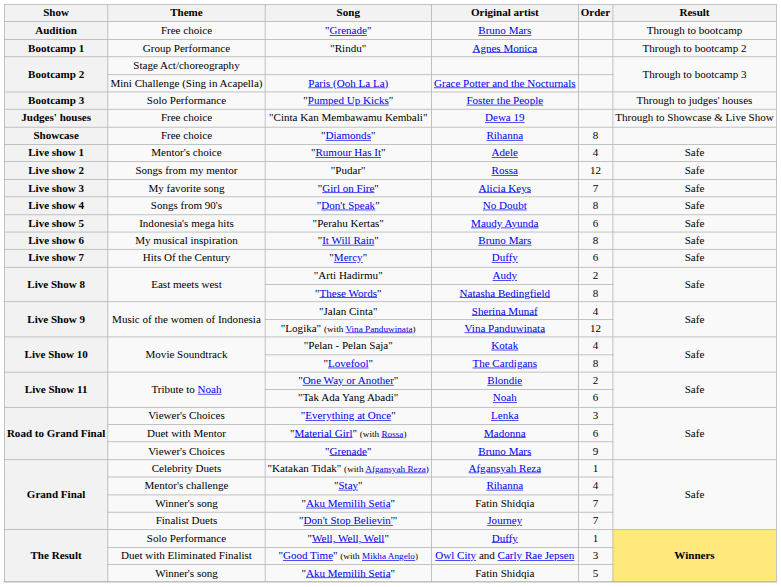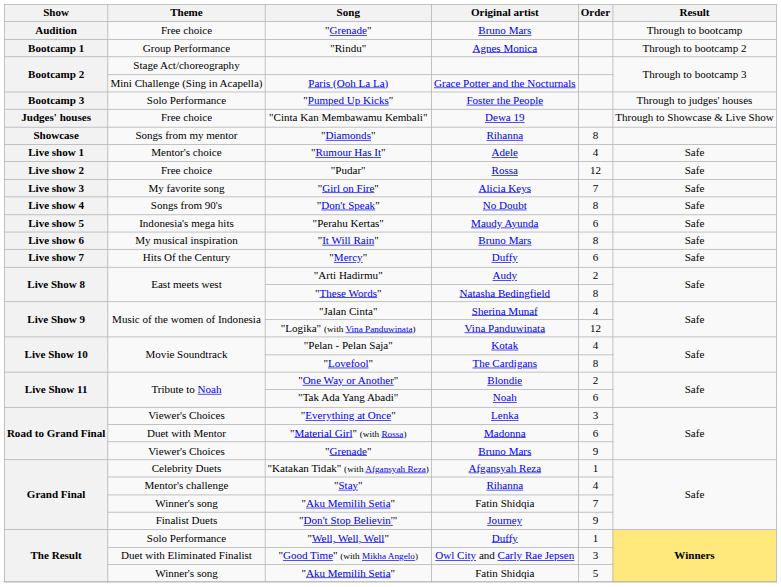 <table class="wikitable" style="text-align:center;">
 <tr>
 <th scope="col">Show</th>
 <th scope="col">Theme</th>
 <th scope="col">Song</th>
 <th scope="col">Original artist</th>
 <th scope="col">Order</th>
 <th scope="col">Result</th>
 </tr>
 <tr>
 <th scope="row">Audition</th>
 <td>Free choice</td>
 <td>"<a href='#'>Grenade</a>"</td>
 <td><a href='#'>Bruno Mars</a></td>
 <td></td>
 <td>Through to bootcamp</td>
 </tr>
 <tr>
 <th scope="row">Bootcamp 1</th>
 <td>Group Performance</td>
 <td>"Rindu"</td>
 <td><a href='#'>Agnes Monica</a></td>
 <td></td>
 <td>Through to bootcamp 2</td>
 </tr>
 <tr>
 <th scope="row" rowspan=2>Bootcamp 2</th>
 <td>Stage Act/choreography</td>
 <td></td>
 <td></td>
 <td></td>
 <td rowspan=2>Through to bootcamp 3</td>
 </tr>
 <tr>
 <td>Mini Challenge (Sing in Acapella)</td>
 <td><a href='#'>Paris (Ooh La La)</a></td>
 <td><a href='#'>Grace Potter and the Nocturnals</a></td>
 <td></td>
 </tr>
 <tr>
 <th scope="row">Bootcamp 3</th>
 <td>Solo Performance</td>
 <td>"<a href='#'>Pumped Up Kicks</a>"</td>
 <td><a href='#'>Foster the People</a></td>
 <td></td>
 <td>Through to judges' houses</td>
 </tr>
 <tr>
 <th scope="row">Judges' houses</th>
 <td>Free choice</td>
 <td>"Cinta Kan Membawamu Kembali"</td>
 <td><a href='#'>Dewa 19</a></td>
 <td></td>
 <td>Through to Showcase & Live Show</td>
 </tr>
 <tr>
 <th scope="row">Showcase</th>
-<td>Free choice</td>
+<td>Songs from my mentor</td>
 <td>"<a href='#'>Diamonds</a>"</td>
 <td><a href='#'>Rihanna</a></td>
 <td>8</td>
 <td></td>
 </tr>
 <tr>
 <th scope="row">Live show 1</th>
 <td>Mentor's choice</td>
 <td>"<a href='#'>Rumour Has It</a>"</td>
 <td><a href='#'>Adele</a></td>
 <td>4</td>
 <td>Safe</td>
 </tr>
 <tr>
 <th scope="row">Live show 2</th>
-<td>Songs from my mentor</td>
+<td>Free choice</td>
 <td>"Pudar"</td>
 <td><a href='#'>Rossa</a></td>
 <td>12</td>
 <td>Safe</td>
 </tr>
 <tr>
 <th scope="row">Live show 3</th>
 <td>My favorite song</td>
 <td>"<a href='#'>Girl on Fire</a>"</td>
 <td><a href='#'>Alicia Keys</a></td>
 <td>7</td>
 <td>Safe</td>
 </tr>
 <tr>
 <th scope="row">Live show 4</th>
 <td>Songs from 90's</td>
 <td>"<a href='#'>Don't Speak</a>"</td>
 <td><a href='#'>No Doubt</a></td>
 <td>8</td>
 <td>Safe</td>
 </tr>
 <tr>
 <th scope="row">Live show 5</th>
 <td>Indonesia's mega hits</td>
 <td>"Perahu Kertas"</td>
 <td><a href='#'>Maudy Ayunda</a></td>
 <td>6</td>
 <td>Safe</td>
 </tr>
 <tr>
 <th scope="row">Live show 6</th>
 <td>My musical inspiration</td>
 <td>"<a href='#'>It Will Rain</a>"</td>
 <td><a href='#'>Bruno Mars</a></td>
 <td>8</td>
 <td>Safe</td>
 </tr>
 <tr>
 <th scope="row">Live show 7</th>
 <td>Hits Of the Century</td>
 <td>"<a href='#'>Mercy</a>"</td>
 <td><a href='#'>Duffy</a></td>
 <td>6</td>
 <td>Safe</td>
 </tr>
 <tr>
 <th scope="row" rowspan=2>Live Show 8</th>
 <td rowspan=2>East meets west</td>
 <td>"Arti Hadirmu"</td>
 <td><a href='#'>Audy</a></td>
 <td>2</td>
 <td rowspan=2>Safe</td>
 </tr>
 <tr>
 <td>"<a href='#'>These Words</a>"</td>
 <td><a href='#'>Natasha Bedingfield</a></td>
 <td>8</td>
 </tr>
 <tr>
 <th scope="row" rowspan=2>Live Show 9</th>
 <td rowspan=2>Music of the women of Indonesia</td>
 <td>"Jalan Cinta"</td>
 <td><a href='#'>Sherina Munaf</a></td>
 <td>4</td>
 <td rowspan=2>Safe</td>
 </tr>
 <tr>
 <td>"Logika" <small>(with <a href='#'>Vina Panduwinata</a>)</small></td>
 <td><a href='#'>Vina Panduwinata</a></td>
 <td>12</td>
 </tr>
 <tr>
 <th scope="row" rowspan=2>Live Show 10</th>
 <td rowspan=2>Movie Soundtrack</td>
 <td>"Pelan - Pelan Saja"</td>
 <td><a href='#'>Kotak</a></td>
 <td>4</td>
 <td rowspan=2>Safe</td>
 </tr>
 <tr>
 <td>"<a href='#'>Lovefool</a>"</td>
 <td><a href='#'>The Cardigans</a></td>
 <td>8</td>
 </tr>
 <tr>
 <th scope="row" rowspan=2>Live Show 11</th>
 <td rowspan=2>Tribute to <a href='#'>Noah</a></td>
 <td>"<a href='#'>One Way or Another</a>"</td>
 <td><a href='#'>Blondie</a></td>
 <td>2</td>
 <td rowspan=2>Safe</td>
 </tr>
 <tr>
 <td>"Tak Ada Yang Abadi"</td>
 <td><a href='#'>Noah</a></td>
 <td>6</td>
 </tr>
 <tr>
 <th scope="row" rowspan=3>Road to Grand Final</th>
 <td>Viewer's Choices</td>
 <td>"<a href='#'>Everything at Once</a>"</td>
 <td><a href='#'>Lenka</a></td>
 <td>3</td>
 <td rowspan=3>Safe</td>
 </tr>
 <tr>
 <td>Duet with Mentor</td>
 <td>"<a href='#'>Material Girl</a>" <small>(with <a href='#'>Rossa</a>)</small></td>
 <td><a href='#'>Madonna</a></td>
 <td>6</td>
 </tr>
 <tr>
 <td>Viewer's Choices</td>
 <td>"<a href='#'>Grenade</a>"</td>
 <td><a href='#'>Bruno Mars</a></td>
 <td>9</td>
 </tr>
 <tr>
 <th scope="row" rowspan=4>Grand Final</th>
 <td>Celebrity Duets</td>
 <td>"Katakan Tidak" <small>(with <a href='#'>Afgansyah Reza</a>)</small></td>
 <td><a href='#'>Afgansyah Reza</a></td>
 <td>1</td>
 <td rowspan=4>Safe</td>
 </tr>
 <tr>
 <td>Mentor's challenge</td>
 <td>"<a href='#'>Stay</a>"</td>
 <td><a href='#'>Rihanna</a></td>
 <td>4</td>
 </tr>
 <tr>
 <td>Winner's song</td>
 <td>"<a href='#'>Aku Memilih Setia</a>"</td>
 <td>Fatin Shidqia</td>
 <td>7</td>
 </tr>
 <tr>
 <td>Finalist Duets</td>
 <td>"<a href='#'>Don't Stop Believin'</a>"</td>
 <td><a href='#'>Journey</a></td>
-<td>7</td>
+<td>9</td>
 </tr>
 <tr>
 <th scope="row" rowspan=3>The Result</th>
 <td>Solo Performance</td>
 <td>"<a href='#'>Well, Well, Well</a>"</td>
 <td><a href='#'>Duffy</a></td>
 <td>1</td>
 <td style="background:#FFE87C;" rowspan="3" colspan="2"><strong>Winners</strong></td>
 </tr>
 <tr>
 <td>Duet with Eliminated Finalist</td>
 <td>"<a href='#'>Good Time</a>" <small>(with <a href='#'>Mikha Angelo</a>)</small></td>
 <td><a href='#'>Owl City</a> and <a href='#'>Carly Rae Jepsen</a></td>
 <td>3</td>
 </tr>
 <tr>
 <td>Winner's song</td>
 <td>"<a href='#'>Aku Memilih Setia</a>"</td>
 <td>Fatin Shidqia</td>
 <td>5</td>
 </tr>
 <tr>
 </tr>
 </table>
